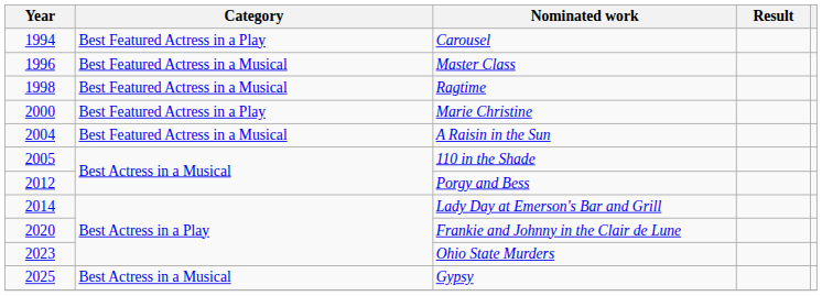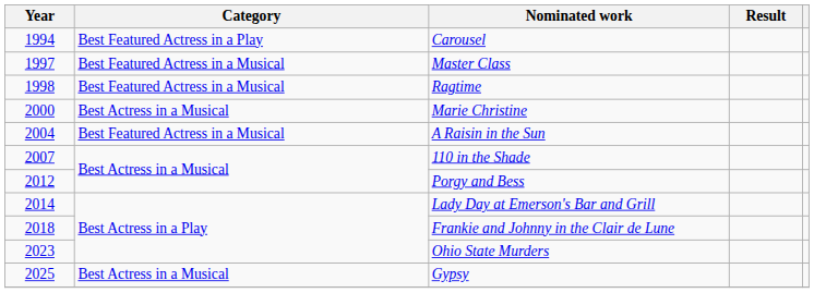 <table class=wikitable>
 <tr>
 <th scope="col" style="width:5em;">Year</th>
 <th scope="col" style="width:30em;">Category</th>
 <th scope="col" style="width:25em;">Nominated work</th>
 <th scope="col" style="width:5em;">Result</th>
 <th></th>
 </tr>
 <tr>
 <td align="center"><a href='#'>1994</a></td>
 <td><a href='#'>Best Featured Actress in a Play</a></td>
 <td><em><a href='#'>Carousel</a></em></td>
 <td></td>
 <td align="center"></td>
 </tr>
 <tr>
-<td align="center"><a href='#'>1996</a></td>
+<td align="center"><a href='#'>1997</a></td>
 <td><a href='#'>Best Featured Actress in a Musical</a></td>
 <td><em><a href='#'>Master Class</a></em></td>
 <td></td>
 <td align="center"></td>
 </tr>
 <tr>
 <td align="center"><a href='#'>1998</a></td>
 <td><a href='#'>Best Featured Actress in a Musical</a></td>
 <td><em><a href='#'>Ragtime</a></em></td>
 <td></td>
 <td align="center"></td>
 </tr>
 <tr>
 <td align="center"><a href='#'>2000</a></td>
-<td><a href='#'>Best Featured Actress in a Play</a></td>
+<td><a href='#'>Best Actress in a Musical</a></td>
 <td><em><a href='#'>Marie Christine</a></em></td>
 <td></td>
 <td align="center"></td>
 </tr>
 <tr>
 <td align="center"><a href='#'>2004</a></td>
 <td><a href='#'>Best Featured Actress in a Musical</a></td>
 <td><em><a href='#'>A Raisin in the Sun</a></em></td>
 <td></td>
 <td align="center"></td>
 </tr>
 <tr>
-<td align="center"><a href='#'>2005</a></td>
+<td align="center"><a href='#'>2007</a></td>
 <td rowspan="2"><a href='#'>Best Actress in a Musical</a></td>
 <td><em><a href='#'>110 in the Shade</a></em></td>
 <td></td>
 <td align="center"></td>
 </tr>
 <tr>
 <td align="center"><a href='#'>2012</a></td>
 <td><em><a href='#'>Porgy and Bess</a></em></td>
 <td></td>
 <td align="center"></td>
 </tr>
 <tr>
 <td align="center"><a href='#'>2014</a></td>
 <td rowspan="3"><a href='#'>Best Actress in a Play</a></td>
 <td><em><a href='#'>Lady Day at Emerson's Bar and Grill</a></em></td>
 <td></td>
 <td align="center"></td>
 </tr>
 <tr>
-<td align="center"><a href='#'>2020</a></td>
+<td align="center"><a href='#'>2018</a></td>
 <td><em><a href='#'>Frankie and Johnny in the Clair de Lune</a></em></td>
 <td></td>
 <td align="center"></td>
 </tr>
 <tr>
 <td align="center"><a href='#'>2023</a></td>
 <td><em><a href='#'>Ohio State Murders</a></em></td>
 <td></td>
 <td align="center"></td>
 </tr>
 <tr>
 <td align="center"><a href='#'>2025</a></td>
 <td><a href='#'>Best Actress in a Musical</a></td>
 <td><em><a href='#'>Gypsy</a></em></td>
 <td></td>
 <td align="center"></td>
 </tr>
 <tr>
 </tr>
 </table>
